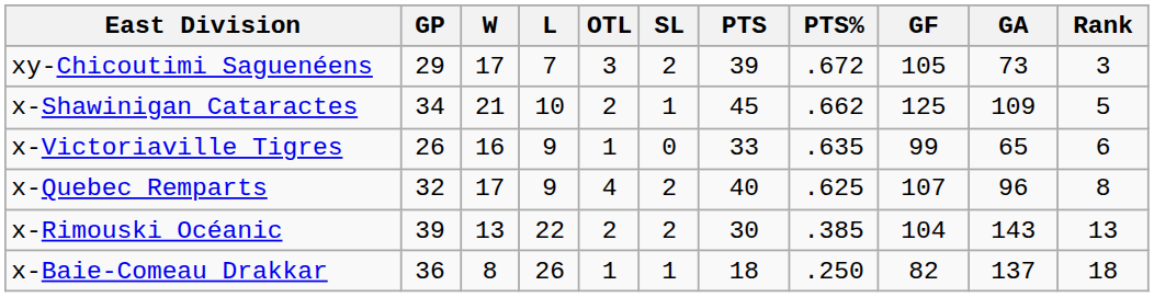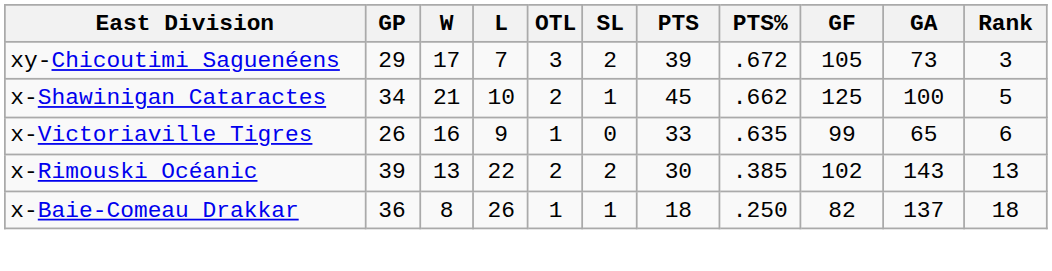 <table class="wikitable" style="text-align:center">
 <tr>
 <th bgcolor="#DDDDFF" width="33%">East Division</th>
 <th bgcolor="#DDDDFF" width="5%">GP</th>
 <th bgcolor="#DDDDFF" width="5%">W</th>
 <th bgcolor="#DDDDFF" width="5%">L</th>
 <th bgcolor="#DDDDFF" width="5%">OTL</th>
 <th bgcolor="#DDDDFF" width="5%">SL</th>
 <th bgcolor="#DDDDFF" width="7.5%">PTS</th>
 <th bgcolor="#DDDDFF" width="7.5%">PTS%</th>
 <th bgcolor="#DDDDFF" width="7.5%">GF</th>
 <th bgcolor="#DDDDFF" width="7.5%">GA</th>
 <th bgcolor="#DDDDFF" width="7.5%">Rank</th>
 </tr>
 <tr>
 <td align=left>xy-<a href='#'>Chicoutimi Saguenéens</a></td>
 <td>29</td>
 <td>17</td>
 <td>7</td>
 <td>3</td>
 <td>2</td>
 <td>39</td>
 <td>.672</td>
 <td>105</td>
 <td>73</td>
 <td>3</td>
 </tr>
 <tr>
 <td align=left>x-<a href='#'>Shawinigan Cataractes</a></td>
 <td>34</td>
 <td>21</td>
 <td>10</td>
 <td>2</td>
 <td>1</td>
 <td>45</td>
 <td>.662</td>
 <td>125</td>
-<td>109</td>
+<td>100</td>
 <td>5</td>
 </tr>
 <tr>
 <td align=left>x-<a href='#'>Victoriaville Tigres</a></td>
 <td>26</td>
 <td>16</td>
 <td>9</td>
 <td>1</td>
 <td>0</td>
 <td>33</td>
 <td>.635</td>
 <td>99</td>
 <td>65</td>
 <td>6</td>
 </tr>
 <tr>
-<td align=left>x-<a href='#'>Quebec Remparts</a></td>
-<td>32</td>
-<td>17</td>
-<td>9</td>
-<td>4</td>
-<td>2</td>
-<td>40</td>
-<td>.625</td>
-<td>107</td>
-<td>96</td>
-<td>8</td>
-</tr>
-<tr>
 <td align=left>x-<a href='#'>Rimouski Océanic</a></td>
 <td>39</td>
 <td>13</td>
 <td>22</td>
 <td>2</td>
 <td>2</td>
 <td>30</td>
 <td>.385</td>
-<td>104</td>
+<td>102</td>
 <td>143</td>
 <td>13</td>
 </tr>
 <tr>
 <td align=left>x-<a href='#'>Baie-Comeau Drakkar</a></td>
 <td>36</td>
 <td>8</td>
 <td>26</td>
 <td>1</td>
 <td>1</td>
 <td>18</td>
 <td>.250</td>
 <td>82</td>
 <td>137</td>
 <td>18</td>
 </tr>
 </table>
